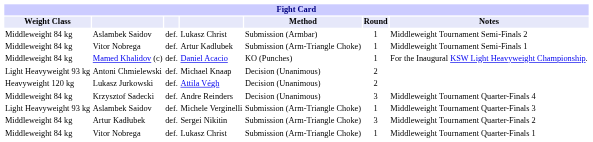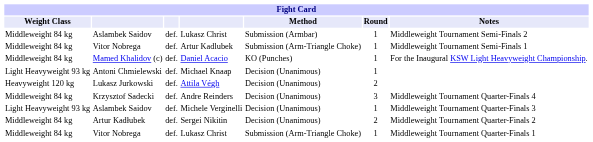 <table class="toccolours" style="font-size: 80%;">
 <tr>
 <th colspan="8" style="background-color: #ccf; color: #000080; text-align: center;"><strong>Fight Card</strong></th>
 </tr>
 <tr>
 <th colspan="1" style="background-color: #E6E8FA; color: #000000; text-align: center;">Weight Class</th>
 <th colspan="1" style="background-color: #E6E8FA; color: #000000; text-align: center;"></th>
 <th colspan="1" style="background-color: #E6E8FA; color: #000000; text-align: center;"></th>
 <th colspan="1" style="background-color: #E6E8FA; color: #000000; text-align: center;"></th>
 <th colspan="1" style="background-color: #E6E8FA; color: #000000; text-align: center;">Method</th>
 <th colspan="1" style="background-color: #E6E8FA; color: #000000; text-align: center;">Round</th>
 <th colspan="1" style="background-color: #E6E8FA; color: #000000; text-align: center;">Notes</th>
 </tr>
 <tr>
 <td>Middleweight 84 kg</td>
 <td>  Aslambek Saidov</td>
 <td align=center>def.</td>
 <td> Lukasz Christ</td>
 <td>Submission (Armbar)</td>
 <td align=center>1</td>
 <td>Middleweight Tournament Semi-Finals 2</td>
 </tr>
 <tr>
 <td>Middleweight 84 kg</td>
 <td> Vitor Nobrega</td>
 <td align=center>def.</td>
 <td>  Artur Kadlubek</td>
 <td>Submission (Arm-Triangle Choke)</td>
 <td align=center>1</td>
 <td>Middleweight Tournament Semi-Finals 1</td>
 </tr>
 <tr>
 <td>Middleweight 84 kg</td>
 <td>  <a href='#'>Mamed Khalidov</a> (c)</td>
 <td align=center>def.</td>
 <td> <a href='#'>Daniel Acacio</a></td>
 <td>KO (Punches)</td>
 <td align=center>1</td>
 <td>For the Inaugural <a href='#'>KSW Light Heavyweight Championship</a>.</td>
 </tr>
 <tr>
 <td>Light Heavyweight 93 kg</td>
 <td>  Antoni Chmielewski</td>
 <td align=center>def.</td>
 <td> Michael Knaap</td>
 <td>Decision (Unanimous)</td>
-<td align=center>2</td>
+<td align=center>1</td>
 <td></td>
 </tr>
 <tr>
 <td>Heavyweight 120 kg</td>
 <td>  Lukasz Jurkowski</td>
 <td align=center>def.</td>
 <td>  <a href='#'>Attila Végh</a></td>
 <td>Decision (Unanimous)</td>
 <td align=center>2</td>
 <td></td>
 </tr>
 <tr>
 <td>Middleweight 84 kg</td>
 <td> Krzysztof Sadecki</td>
 <td align=center>def.</td>
 <td> Andre Reinders</td>
 <td>Decision (Unanimous)</td>
 <td align=center>3</td>
 <td>Middleweight Tournament Quarter-Finals 4</td>
 </tr>
 <tr>
 <td>Light Heavyweight 93 kg</td>
 <td> Aslambek Saidov</td>
 <td align=center>def.</td>
 <td> Michele Verginelli</td>
-<td>Submission (Arm-Triangle Choke)</td>
+<td>Decision (Unanimous)</td>
 <td align=center>1</td>
 <td>Middleweight Tournament Quarter-Finals 3</td>
 </tr>
 <tr>
 <td>Middleweight 84 kg</td>
 <td>  Artur Kadłubek</td>
 <td align=center>def.</td>
 <td>  Sergei Nikitin</td>
-<td>Submission (Arm-Triangle Choke)</td>
-<td align=center>3</td>
+<td>Decision (Unanimous)</td>
+<td align=center>2</td>
 <td>Middleweight Tournament Quarter-Finals 2</td>
 </tr>
 <tr>
 <td>Middleweight 84 kg</td>
 <td>  Vitor Nobrega</td>
 <td align=center>def.</td>
 <td> Lukasz Christ</td>
 <td>Submission (Arm-Triangle Choke)</td>
 <td align=center>1</td>
 <td>Middleweight Tournament Quarter-Finals 1</td>
 </tr>
 </table>
